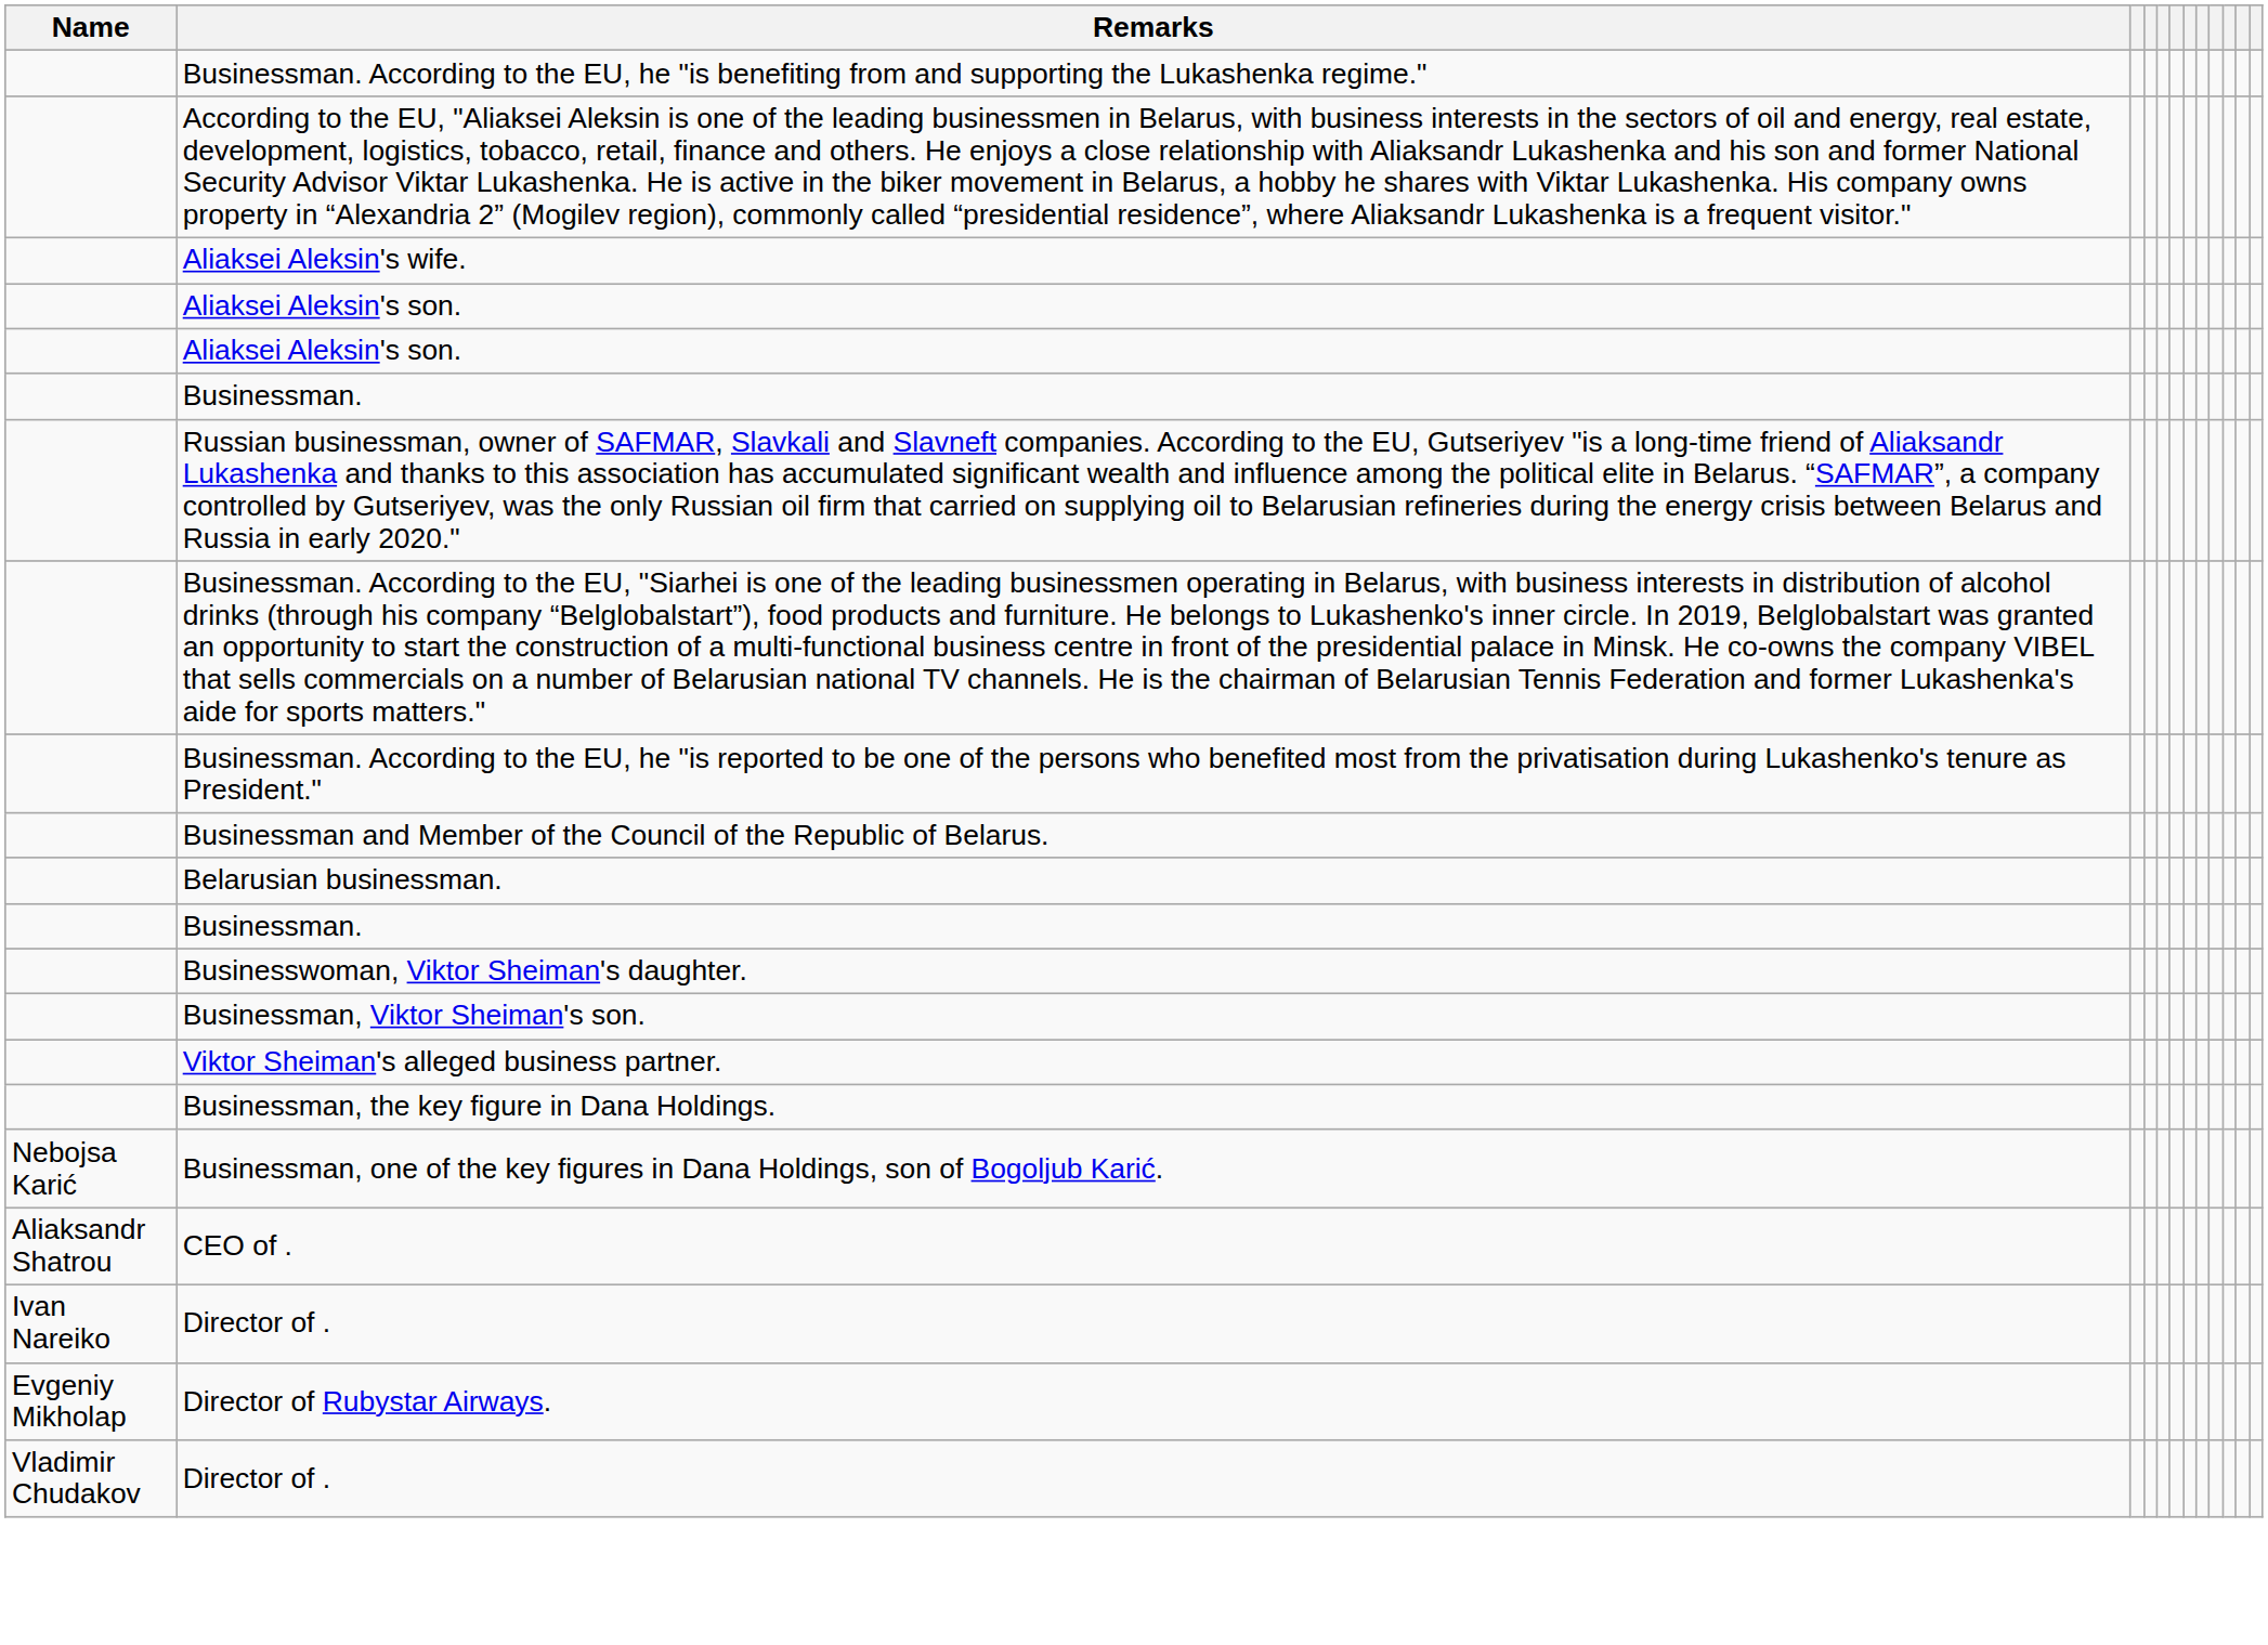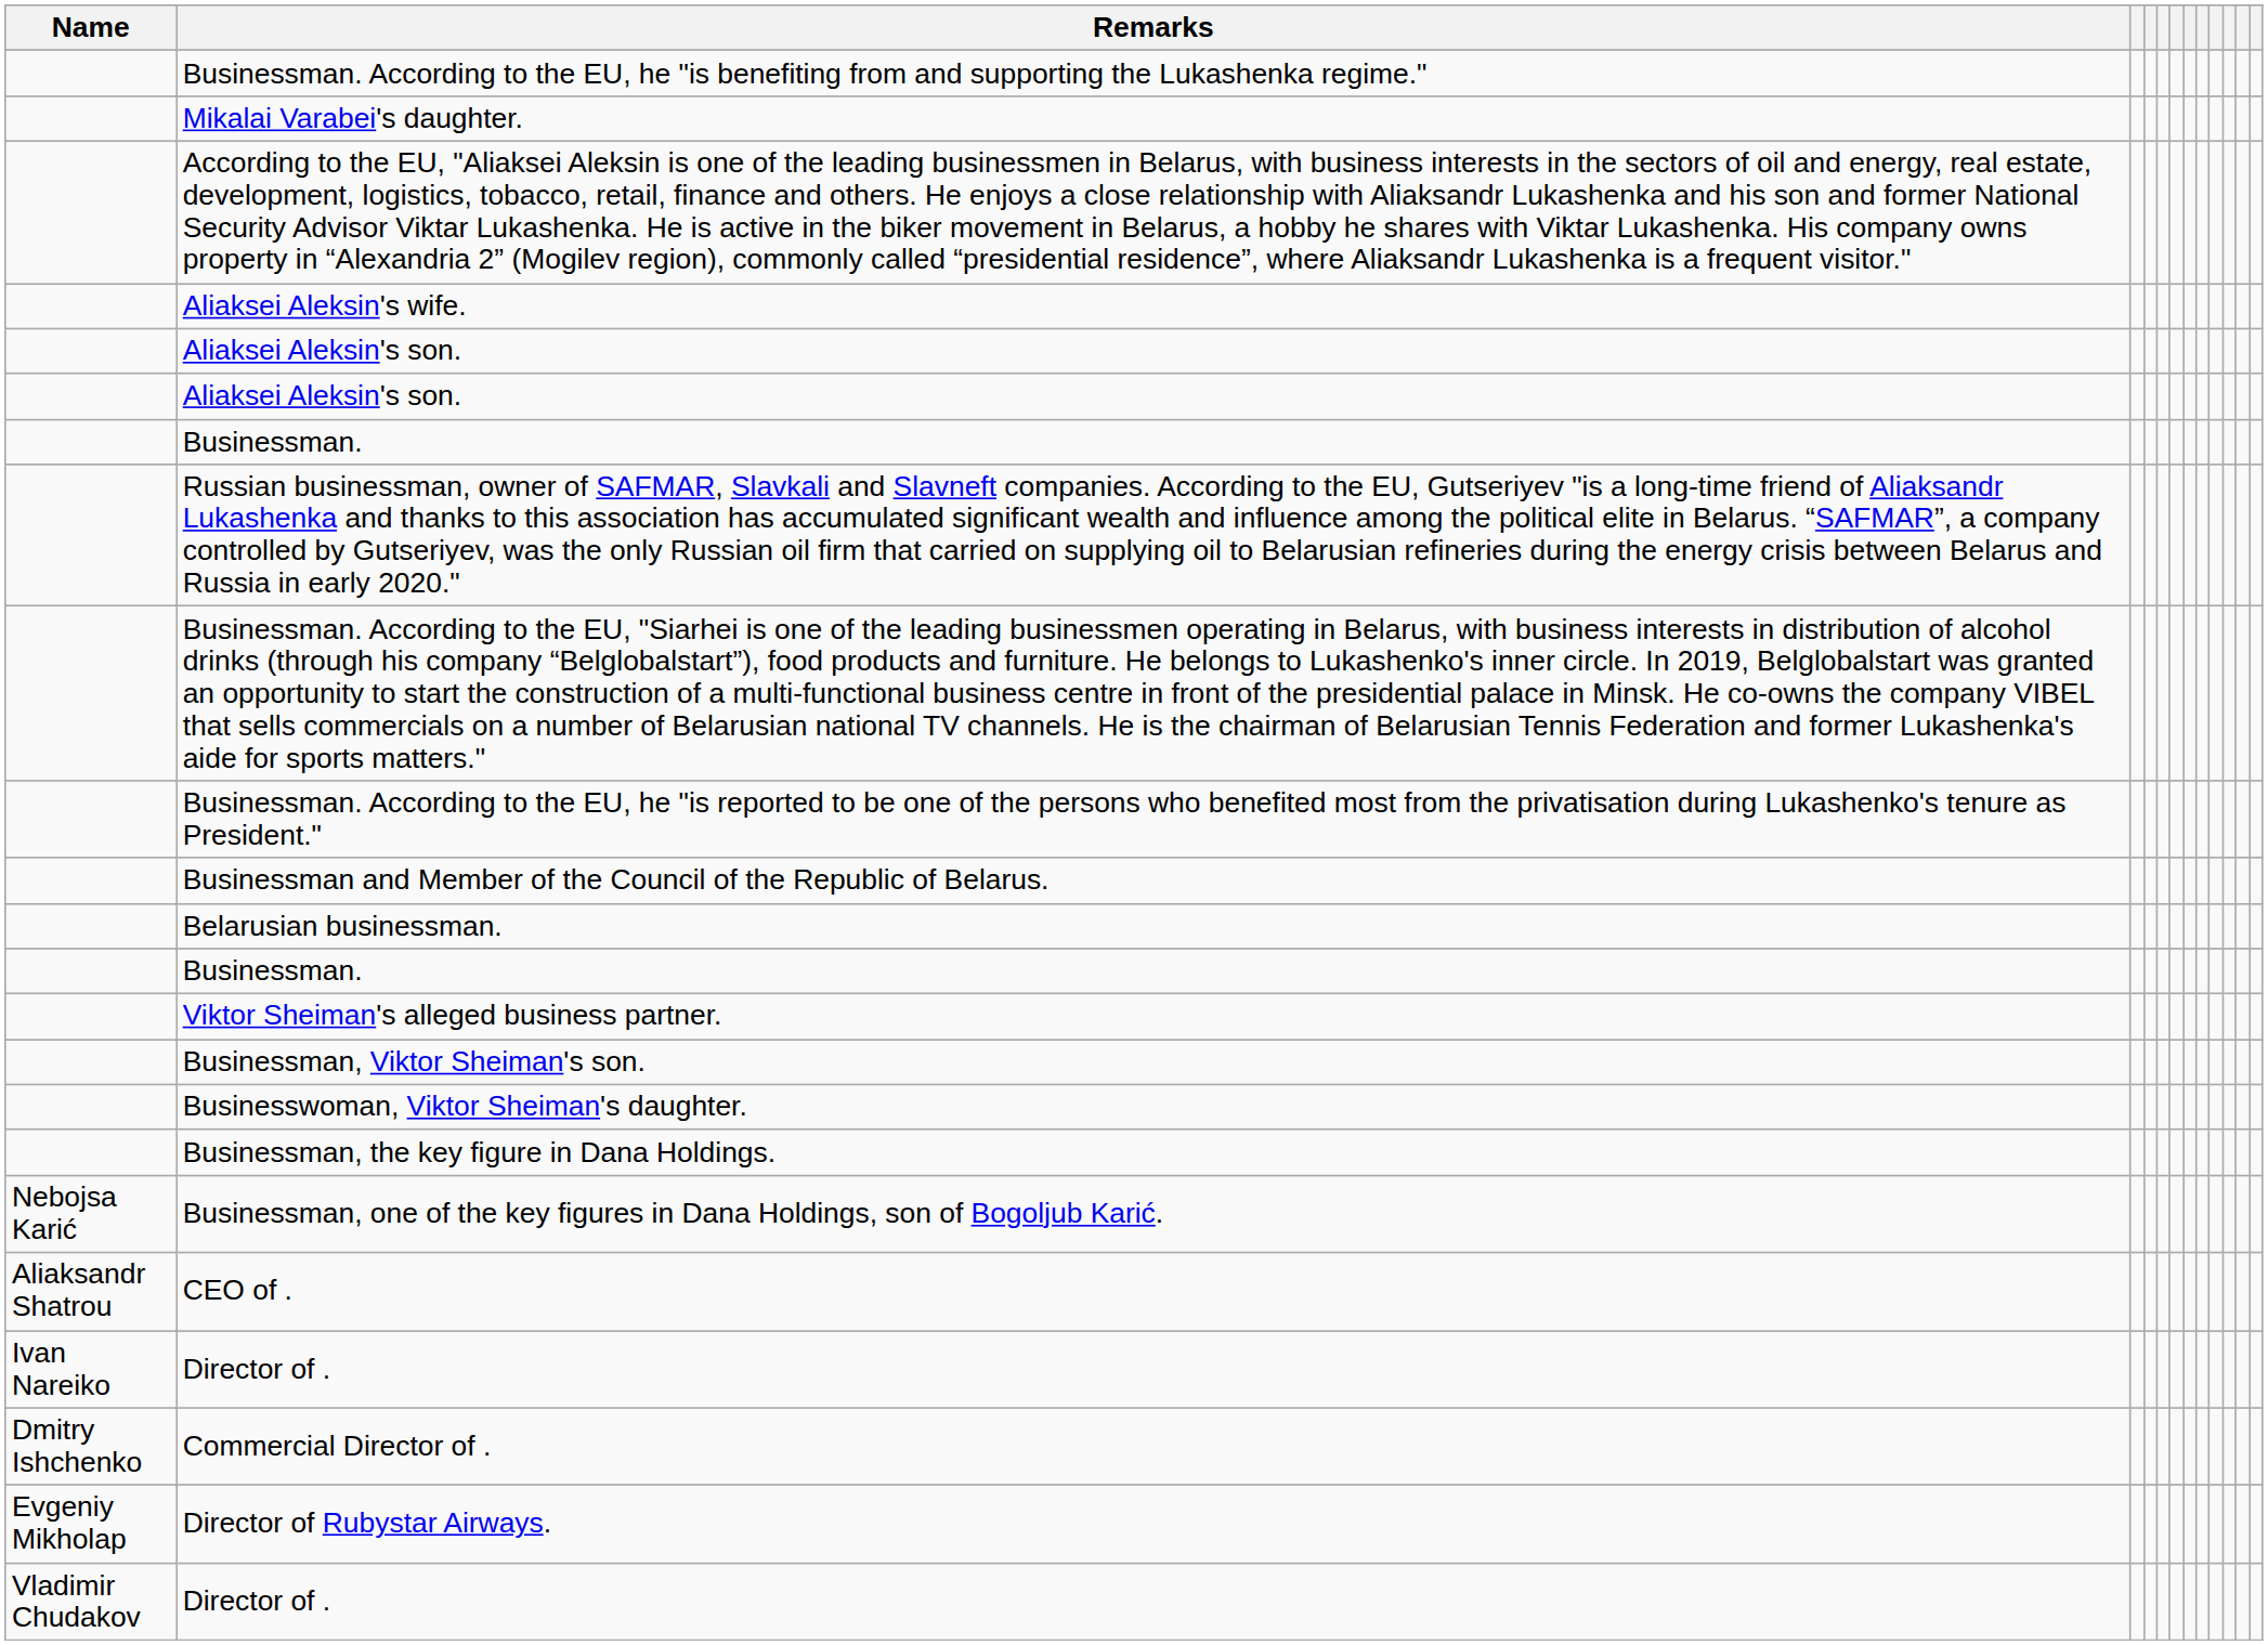 <table class="wikitable sortable" style="margin: auto">
 <tr>
 <th>Name</th>
 <th>Remarks</th>
 <th></th>
 <th></th>
 <th></th>
 <th></th>
 <th></th>
 <th></th>
 <th></th>
 <th></th>
 <th></th>
 <th></th>
 </tr>
 <tr>
 <td></td>
 <td>Businessman. According to the EU, he "is benefiting from and supporting the Lukashenka regime."</td>
 <td style="text-align:center;"></td>
 <td style="text-align:center;"></td>
 <td style="text-align:center;"></td>
 <td style="text-align:center;"></td>
 <td style="text-align:center;"></td>
 <td style="text-align:center;"></td>
 <td style="text-align:center;"></td>
 <td></td>
 <td></td>
 <td style="text-align:center;"></td>
+</tr>
+<tr>
+<td></td>
+<td><a href='#'>Mikalai Varabei</a>'s daughter.</td>
+<td></td>
+<td></td>
+<td style="text-align:center;"></td>
+<td></td>
+<td></td>
+<td></td>
+<td></td>
+<td></td>
+<td></td>
+<td></td>
 </tr>
 <tr>
 <td></td>
 <td>According to the EU, "Aliaksei Aleksin is one of the leading businessmen in Belarus, with business interests in the sectors of oil and energy, real estate, development, logistics, tobacco, retail, finance and others. He enjoys a close relationship with Aliaksandr Lukashenka and his son and former National Security Advisor Viktar Lukashenka. He is active in the biker movement in Belarus, a hobby he shares with Viktar Lukashenka. His company owns property in “Alexandria 2” (Mogilev region), commonly called “presidential residence”, where Aliaksandr Lukashenka is a frequent visitor."</td>
 <td style="text-align:center;"></td>
 <td></td>
 <td style="text-align:center;"></td>
 <td style="text-align:center;"></td>
 <td style="text-align:center;"></td>
 <td style="text-align:center;"></td>
 <td style="text-align:center;"></td>
 <td></td>
 <td></td>
 <td style="text-align:center;"></td>
 </tr>
 <tr>
 <td></td>
 <td><a href='#'>Aliaksei Aleksin</a>'s wife.</td>
 <td></td>
 <td></td>
 <td style="text-align:center;"></td>
 <td style="text-align:center;"></td>
 <td></td>
 <td></td>
 <td></td>
 <td></td>
 <td></td>
 <td></td>
 </tr>
 <tr>
 <td></td>
 <td><a href='#'>Aliaksei Aleksin</a>'s son.</td>
 <td style="text-align:center;"></td>
 <td></td>
 <td></td>
 <td style="text-align:center;"></td>
 <td style="text-align:center;"></td>
 <td style="text-align:center;"></td>
 <td></td>
 <td></td>
 <td></td>
 <td></td>
 </tr>
 <tr>
 <td></td>
 <td><a href='#'>Aliaksei Aleksin</a>'s son.</td>
 <td style="text-align:center;"></td>
 <td></td>
 <td style="text-align:center;"></td>
 <td style="text-align:center;"></td>
 <td style="text-align:center;"></td>
 <td style="text-align:center;"></td>
 <td></td>
 <td></td>
 <td></td>
 <td></td>
 </tr>
 <tr>
 <td data-sort-value=Zaitsev></td>
 <td>Businessman.</td>
 <td style="text-align:center;"></td>
 <td></td>
 <td style="text-align:center;"></td>
 <td style="text-align:center;"></td>
 <td style="text-align:center;"></td>
 <td style="text-align:center;"></td>
 <td style="text-align:center;"></td>
 <td></td>
 <td style="text-align:center;"></td>
 <td style="text-align:center;"></td>
 </tr>
 <tr>
 <td></td>
 <td>Russian businessman, owner of <a href='#'>SAFMAR</a>, <a href='#'>Slavkali</a> and <a href='#'>Slavneft</a> companies. According to the EU, Gutseriyev "is a long-time friend of <a href='#'>Aliaksandr Lukashenka</a> and thanks to this association has accumulated significant wealth and influence among the political elite in Belarus. “<a href='#'>SAFMAR</a>”, a company controlled by Gutseriyev, was the only Russian oil firm that carried on supplying oil to Belarusian refineries during the energy crisis between Belarus and Russia in early 2020."</td>
 <td style="text-align:center;"></td>
 <td style="text-align:center;"></td>
 <td style="text-align:center;"></td>
 <td></td>
 <td style="text-align:center;"></td>
 <td style="text-align:center;"></td>
 <td></td>
 <td style="text-align:center;"></td>
 <td style="text-align:center;"></td>
 <td style="text-align:center;"></td>
 </tr>
 <tr>
 <td data-sort-value=Tsiatsieryn></td>
 <td>Businessman. According to the EU, "Siarhei is one of the leading businessmen operating in Belarus, with business interests in distribution of alcohol drinks (through his company “Belglobalstart”), food products and furniture. He belongs to Lukashenko's inner circle. In 2019, Belglobalstart was granted an opportunity to start the construction of a multi-functional business centre in front of the presidential palace in Minsk. He co-owns the company VIBEL that sells commercials on a number of Belarusian national TV channels. He is the chairman of Belarusian Tennis Federation and former Lukashenka's aide for sports matters."</td>
 <td style="text-align:center;"></td>
 <td></td>
 <td></td>
 <td></td>
 <td style="text-align:center;"></td>
 <td style="text-align:center;"></td>
 <td></td>
 <td></td>
 <td></td>
 <td></td>
 </tr>
 <tr>
 <td></td>
 <td>Businessman. According to the EU, he "is reported to be one of the persons who benefited most from the privatisation during Lukashenko's tenure as President."</td>
 <td style="text-align:center;"></td>
 <td style="text-align:center;"></td>
 <td style="text-align:center;"></td>
 <td style="text-align:center;"></td>
 <td style="text-align:center;"></td>
 <td style="text-align:center;"></td>
 <td></td>
 <td></td>
 <td></td>
 <td style="text-align:center;"></td>
 </tr>
 <tr>
 <td data-sort-value=Baiko></td>
 <td>Businessman and Member of the Council of the Republic of Belarus.</td>
 <td></td>
 <td></td>
 <td style="text-align:center;"></td>
 <td></td>
 <td></td>
 <td></td>
 <td></td>
 <td></td>
 <td></td>
 <td></td>
 </tr>
 <tr>
 <td></td>
 <td>Belarusian businessman.</td>
 <td></td>
 <td></td>
 <td style="text-align:center;"></td>
 <td></td>
 <td></td>
 <td></td>
 <td></td>
 <td></td>
 <td></td>
 <td></td>
 </tr>
 <tr>
 <td data-sort-value=Topuzidis></td>
 <td>Businessman.</td>
 <td></td>
 <td></td>
 <td style="text-align:center;"></td>
 <td style="text-align:center;"></td>
 <td></td>
 <td></td>
 <td></td>
 <td></td>
 <td></td>
 <td></td>
 </tr>
 <tr>
 <td></td>
-<td>Businesswoman, <a href='#'>Viktor Sheiman</a>'s daughter.</td>
+<td><a href='#'>Viktor Sheiman</a>'s alleged business partner.</td>
 <td></td>
 <td></td>
 <td style="text-align:center;"></td>
 <td></td>
 <td></td>
 <td></td>
 <td></td>
 <td></td>
 <td></td>
 <td></td>
 </tr>
 <tr>
 <td></td>
 <td>Businessman, <a href='#'>Viktor Sheiman</a>'s son.</td>
 <td></td>
 <td></td>
 <td style="text-align:center;"></td>
 <td></td>
 <td></td>
 <td></td>
 <td></td>
 <td></td>
 <td></td>
 <td></td>
 </tr>
 <tr>
 <td></td>
-<td><a href='#'>Viktor Sheiman</a>'s alleged business partner.</td>
+<td>Businesswoman, <a href='#'>Viktor Sheiman</a>'s daughter.</td>
 <td></td>
 <td></td>
 <td style="text-align:center;"></td>
 <td></td>
 <td></td>
 <td></td>
 <td></td>
 <td></td>
 <td></td>
 <td></td>
 </tr>
 <tr>
 <td></td>
 <td>Businessman, the key figure in Dana Holdings.</td>
 <td style="text-align:center;"></td>
 <td></td>
 <td></td>
 <td></td>
 <td style="text-align:center;"></td>
 <td style="text-align:center;"></td>
 <td></td>
 <td></td>
 <td></td>
 <td></td>
 </tr>
 <tr>
 <td data-sort-value=Karić>Nebojsa Karić</td>
 <td>Businessman, one of the key figures in Dana Holdings, son of <a href='#'>Bogoljub Karić</a>.</td>
 <td></td>
 <td></td>
 <td></td>
 <td style="text-align:center;"></td>
 <td></td>
 <td></td>
 <td></td>
 <td></td>
 <td></td>
 <td></td>
 </tr>
 <tr>
 <td data-sort-value=Shatrou>Aliaksandr Shatrou</td>
 <td>CEO of .</td>
 <td style="text-align:center;"></td>
 <td></td>
 <td style="text-align:center;"></td>
 <td style="text-align:center;"></td>
 <td style="text-align:center;"></td>
 <td style="text-align:center;"></td>
 <td style="text-align:center;"></td>
 <td style="text-align:center;"></td>
 <td style="text-align:center;"></td>
 <td style="text-align:center;"></td>
 </tr>
 <tr>
 <td data-sort-value=Nareiko>Ivan Nareiko</td>
 <td>Director of .</td>
 <td></td>
 <td></td>
 <td></td>
 <td style="text-align:center;"></td>
 <td></td>
 <td></td>
 <td></td>
 <td></td>
 <td></td>
 <td></td>
 </tr>
 <tr>
+<td data-sort-value=Ishchenko>Dmitry Ishchenko</td>
+<td>Commercial Director of .</td>
+<td></td>
+<td></td>
+<td></td>
+<td style="text-align:center;"></td>
+<td></td>
+<td></td>
+<td></td>
+<td></td>
+<td></td>
+<td></td>
+</tr>
+<tr>
 <td data-sort-value=Mikholap>Evgeniy Mikholap</td>
 <td>Director of <a href='#'>Rubystar Airways</a>.</td>
 <td></td>
 <td></td>
 <td></td>
 <td style="text-align:center;"></td>
 <td></td>
 <td></td>
 <td></td>
 <td></td>
 <td></td>
 <td></td>
 </tr>
 <tr>
 <td data-sort-value=Chudakov>Vladimir Chudakov</td>
 <td>Director of .</td>
 <td></td>
 <td></td>
 <td style="text-align:center;"></td>
 <td style="text-align:center;"></td>
 <td></td>
 <td></td>
 <td></td>
 <td></td>
 <td></td>
 <td></td>
 </tr>
 </table>
